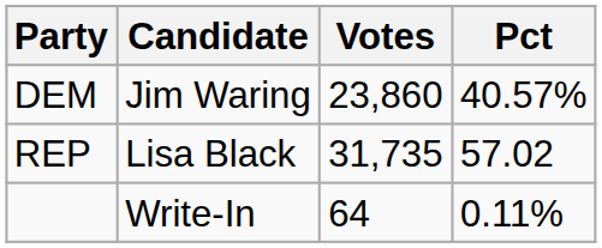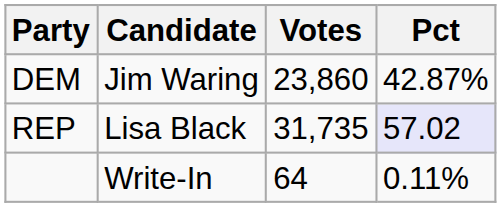 <table class="wikitable" style="margin:0.5em; font-size:95%;">
 <tr>
 <th scope="col">Party</th>
 <th scope="col">Candidate</th>
 <th scope="col">Votes</th>
 <th scope="col">Pct</th>
 </tr>
 <tr>
 <td>DEM</td>
 <td>Jim Waring</td>
 <td>23,860</td>
-<td>40.57%</td>
+<td>42.87%</td>
 </tr>
 <tr>
 <td>REP</td>
 <td>Lisa Black</td>
 <td>31,735</td>
-<td>57.02</td>
+<td style="background: lavender;">57.02</td>
 </tr>
 <tr>
 <td></td>
 <td>Write-In</td>
 <td>64</td>
 <td>0.11%</td>
 </tr>
 </table>
